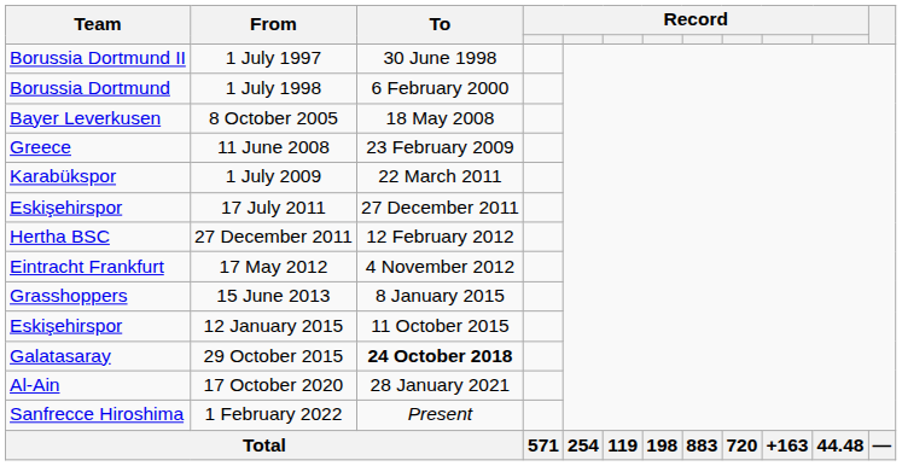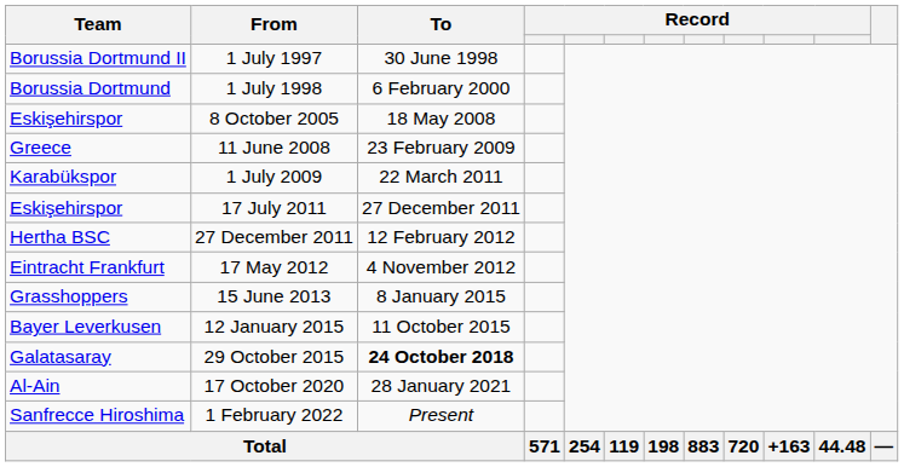 <table class="wikitable" style="text-align: center">
 <tr>
 <th rowspan="2">Team</th>
 <th rowspan="2">From</th>
 <th rowspan="2">To</th>
 <th colspan="8">Record</th>
 <th rowspan="2"></th>
 </tr>
 <tr>
 <th></th>
 <th></th>
 <th></th>
 <th></th>
 <th></th>
 <th></th>
 <th></th>
 <th></th>
 </tr>
 <tr>
 <td align=left> <a href='#'>Borussia Dortmund II</a></td>
 <td>1 July 1997</td>
 <td>30 June 1998<br></td>
 <td align=left></td>
 </tr>
 <tr>
 <td align=left> <a href='#'>Borussia Dortmund</a></td>
 <td>1 July 1998</td>
 <td>6 February 2000<br></td>
 <td align=left></td>
 </tr>
 <tr>
-<td align=left> <a href='#'>Bayer Leverkusen</a></td>
+<td align=left> <a href='#'>Eskişehirspor</a></td>
 <td>8 October 2005</td>
 <td>18 May 2008<br></td>
 <td align=left></td>
 </tr>
 <tr>
 <td align=left> <a href='#'>Greece</a></td>
 <td>11 June 2008</td>
 <td>23 February 2009<br></td>
 <td align=left></td>
 </tr>
 <tr>
 <td align=left> <a href='#'>Karabükspor</a></td>
 <td>1 July 2009</td>
 <td>22 March 2011<br></td>
 <td align=left></td>
 </tr>
 <tr>
 <td align=left> <a href='#'>Eskişehirspor</a></td>
 <td>17 July 2011</td>
 <td>27 December 2011<br></td>
 <td align=left></td>
 </tr>
 <tr>
 <td align=left> <a href='#'>Hertha BSC</a></td>
 <td>27 December 2011</td>
 <td>12 February 2012<br></td>
 <td align=left></td>
 </tr>
 <tr>
 <td align=left> <a href='#'>Eintracht Frankfurt</a></td>
 <td>17 May 2012</td>
 <td>4 November 2012<br></td>
 <td align=left></td>
 </tr>
 <tr>
 <td align=left> <a href='#'>Grasshoppers</a></td>
 <td>15 June 2013</td>
 <td>8 January 2015<br></td>
 <td align=left></td>
 </tr>
 <tr>
-<td align=left> <a href='#'>Eskişehirspor</a></td>
+<td align=left> <a href='#'>Bayer Leverkusen</a></td>
 <td>12 January 2015</td>
 <td>11 October 2015<br></td>
 <td align=left></td>
 </tr>
 <tr>
 <td align=left> <a href='#'>Galatasaray</a></td>
 <td>29 October 2015</td>
 <td><strong>24 October 2018<br></strong></td>
 <td align=left></td>
 </tr>
 <tr>
 <td align=left> <a href='#'>Al-Ain</a></td>
 <td>17 October 2020</td>
 <td>28 January 2021<br></td>
 <td align=left></td>
 </tr>
 <tr>
 <td align=left> <a href='#'>Sanfrecce Hiroshima</a></td>
 <td>1 February 2022</td>
 <td><em>Present</em><br></td>
 <td align=left></td>
 </tr>
 <tr>
 <th colspan="3">Total</th>
 <th>571</th>
 <th>254</th>
 <th>119</th>
 <th>198</th>
 <th>883</th>
 <th>720</th>
 <th>+163</th>
 <th>44.48</th>
 <th>—</th>
 </tr>
 </table>
